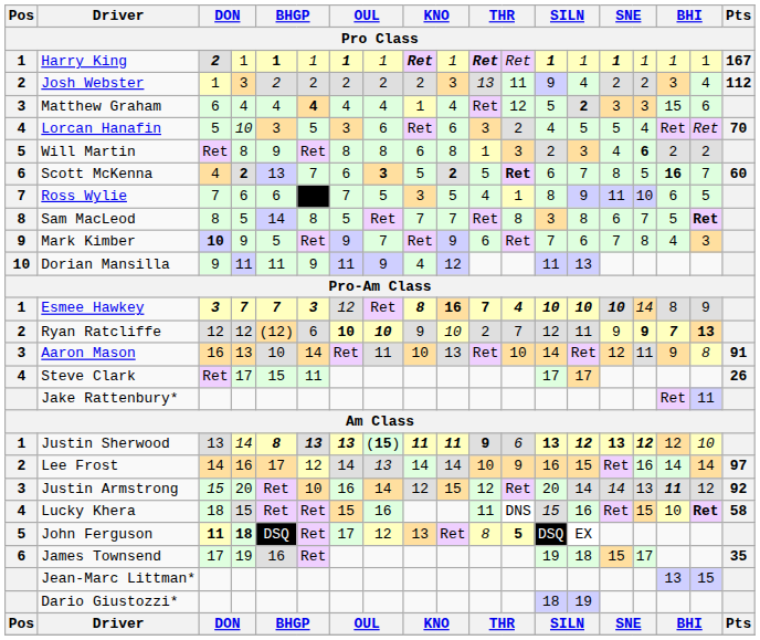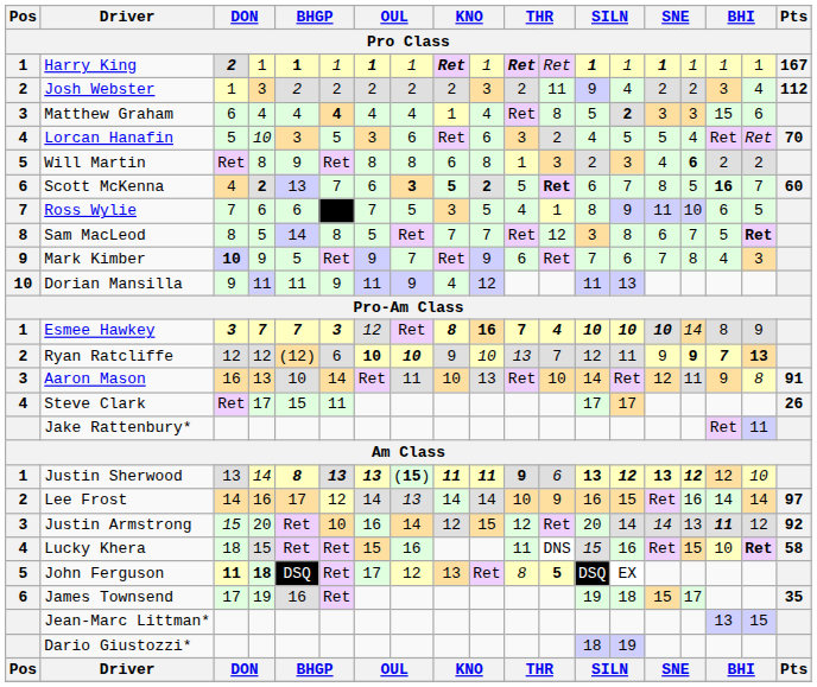 <table class="wikitable" style="font-size: 85%; text-align: center;">
 <tr valign="top">
 <th valign="middle">Pos</th>
 <th valign="middle">Driver</th>
 <th colspan="2"><a href='#'>DON</a></th>
 <th colspan="2"><a href='#'>BHGP</a></th>
 <th colspan="2"><a href='#'>OUL</a></th>
 <th colspan="2"><a href='#'>KNO</a></th>
 <th colspan="2"><a href='#'>THR</a></th>
 <th colspan="2"><a href='#'>SILN</a></th>
 <th colspan="2"><a href='#'>SNE</a></th>
 <th colspan="2"><a href='#'>BHI</a></th>
 <th valign="middle">Pts</th>
 </tr>
 <tr>
 <th colspan=19>Pro Class</th>
 </tr>
 <tr>
 <th>1</th>
 <td align=left> <a href='#'>Harry King</a></td>
 <td style="background:#DFDFDF;"><strong><em>2</em></strong></td>
 <td style="background:#FFFFBF;">1</td>
 <td style="background:#FFFFBF;"><strong>1</strong></td>
 <td style="background:#FFFFBF;"><em>1</em></td>
 <td style="background:#FFFFBF;"><strong><em>1</em></strong></td>
 <td style="background:#FFFFBF;"><em>1</em></td>
 <td style="background:#EFCFFF;"><strong><em>Ret</em></strong></td>
 <td style="background:#FFFFBF;"><em>1</em></td>
 <td style="background:#EFCFFF;"><strong><em>Ret</em></strong></td>
 <td style="background:#EFCFFF;"><em>Ret</em></td>
 <td style="background:#FFFFBF;"><strong><em>1</em></strong></td>
 <td style="background:#FFFFBF;"><em>1</em></td>
 <td style="background:#FFFFBF;"><strong><em>1</em></strong></td>
 <td style="background:#FFFFBF;"><em>1</em></td>
 <td style="background:#FFFFBF;"><em>1</em></td>
 <td style="background:#FFFFBF;">1</td>
 <th>167</th>
 </tr>
 <tr>
 <th>2</th>
 <td align=left> <a href='#'>Josh Webster</a></td>
 <td style="background:#FFFFBF;">1</td>
 <td style="background:#FFDF9F;">3</td>
 <td style="background:#DFDFDF;"><em>2</em></td>
 <td style="background:#DFDFDF;">2</td>
 <td style="background:#DFDFDF;">2</td>
 <td style="background:#DFDFDF;">2</td>
 <td style="background:#DFDFDF;">2</td>
 <td style="background:#FFDF9F;">3</td>
-<td style="background:#DFDFDF;"><em>13</em></td>
+<td style="background:#DFDFDF;">2</td>
 <td style="background:#DFFFDF;">11</td>
 <td style="background:#CFCFFF;">9</td>
 <td style="background:#DFFFDF;">4</td>
 <td style="background:#DFDFDF;">2</td>
 <td style="background:#DFDFDF;">2</td>
 <td style="background:#FFDF9F;">3</td>
 <td style="background:#DFFFDF;">4</td>
 <th>112</th>
 </tr>
 <tr>
 <th>3</th>
 <td align=left> Matthew Graham</td>
 <td style="background:#DFFFDF;">6</td>
 <td style="background:#DFFFDF;">4</td>
 <td style="background:#DFFFDF;">4</td>
 <td style="background:#FFDF9F;"><strong>4</strong></td>
 <td style="background:#DFFFDF;">4</td>
 <td style="background:#DFFFDF;">4</td>
 <td style="background:#FFFFBF;">1</td>
 <td style="background:#DFFFDF;">4</td>
 <td style="background:#EFCFFF;">Ret</td>
-<td style="background:#DFFFDF;">12</td>
+<td style="background:#DFFFDF;">8</td>
 <td style="background:#DFFFDF;">5</td>
 <td style="background:#DFDFDF;"><strong>2</strong></td>
 <td style="background:#FFDF9F;">3</td>
 <td style="background:#FFDF9F;">3</td>
 <td style="background:#DFFFDF;">15</td>
 <td style="background:#DFFFDF;">6</td>
 <th></th>
 </tr>
 <tr>
 <th>4</th>
 <td align=left> <a href='#'>Lorcan Hanafin</a></td>
 <td style="background:#DFFFDF;">5</td>
 <td style="background:#DFFFDF;"><em>10</em></td>
 <td style="background:#FFDF9F;">3</td>
 <td style="background:#DFFFDF;">5</td>
 <td style="background:#FFDF9F;">3</td>
 <td style="background:#DFFFDF;">6</td>
 <td style="background:#EFCFFF;">Ret</td>
 <td style="background:#DFFFDF;">6</td>
 <td style="background:#FFDF9F;">3</td>
 <td style="background:#DFDFDF;">2</td>
 <td style="background:#DFFFDF;">4</td>
 <td style="background:#DFFFDF;">5</td>
 <td style="background:#DFFFDF;">5</td>
 <td style="background:#DFFFDF;">4</td>
 <td style="background:#EFCFFF;">Ret</td>
 <td style="background:#EFCFFF;"><em>Ret</em></td>
 <th>70</th>
 </tr>
 <tr>
 <th>5</th>
 <td align=left> Will Martin</td>
 <td style="background:#EFCFFF;">Ret</td>
 <td style="background:#DFFFDF;">8</td>
 <td style="background:#DFFFDF;">9</td>
 <td style="background:#EFCFFF;">Ret</td>
 <td style="background:#DFFFDF;">8</td>
 <td style="background:#DFFFDF;">8</td>
 <td style="background:#DFFFDF;">6</td>
 <td style="background:#DFFFDF;">8</td>
 <td style="background:#FFFFBF;">1</td>
 <td style="background:#FFDF9F;">3</td>
 <td style="background:#DFDFDF;">2</td>
 <td style="background:#FFDF9F;">3</td>
 <td style="background:#DFFFDF;">4</td>
 <td style="background:#DFFFDF;"><strong>6</strong></td>
 <td style="background:#DFDFDF;">2</td>
 <td style="background:#DFDFDF;">2</td>
 <th></th>
 </tr>
 <tr>
 <th>6</th>
 <td align=left> Scott McKenna</td>
 <td style="background:#FFDF9F;">4</td>
 <td style="background:#DFDFDF;"><strong>2</strong></td>
 <td style="background:#CFCFFF;">13</td>
 <td style="background:#DFFFDF;">7</td>
 <td style="background:#DFFFDF;">6</td>
 <td style="background:#FFDF9F;"><strong>3</strong></td>
-<td style="background:#DFFFDF;">5</td>
+<td style="background:#DFFFDF;"><strong>5</strong></td>
 <td style="background:#DFDFDF;"><strong>2</strong></td>
 <td style="background:#DFFFDF;">5</td>
 <td style="background:#EFCFFF;"><strong>Ret</strong></td>
 <td style="background:#DFFFDF;">6</td>
 <td style="background:#DFFFDF;">7</td>
 <td style="background:#DFFFDF;">8</td>
 <td style="background:#DFFFDF;">5</td>
 <td style="background:#DFFFDF;"><strong>16</strong></td>
 <td style="background:#DFFFDF;">7</td>
 <th>60</th>
 </tr>
 <tr>
 <th>7</th>
 <td align=left> <a href='#'>Ross Wylie</a></td>
 <td style="background:#DFFFDF;">7</td>
 <td style="background:#DFFFDF;">6</td>
 <td style="background:#DFFFDF;">6</td>
 <td style="background-color:#000000; color:white"></td>
 <td style="background:#DFFFDF;">7</td>
 <td style="background:#DFFFDF;">5</td>
 <td style="background:#FFDF9F;">3</td>
 <td style="background:#DFFFDF;">5</td>
 <td style="background:#DFFFDF;">4</td>
 <td style="background:#FFFFBF;">1</td>
 <td style="background:#DFFFDF;">8</td>
 <td style="background:#CFCFFF;">9</td>
 <td style="background:#CFCFFF;">11</td>
 <td style="background:#CFCFFF;">10</td>
 <td style="background:#DFFFDF;">6</td>
 <td style="background:#DFFFDF;">5</td>
 <th></th>
 </tr>
 <tr>
 <th>8</th>
 <td align=left> Sam MacLeod</td>
 <td style="background:#DFFFDF;">8</td>
 <td style="background:#DFFFDF;">5</td>
 <td style="background:#CFCFFF;">14</td>
 <td style="background:#DFFFDF;">8</td>
 <td style="background:#DFFFDF;">5</td>
 <td style="background:#EFCFFF;">Ret</td>
 <td style="background:#DFFFDF;">7</td>
 <td style="background:#DFFFDF;">7</td>
 <td style="background:#EFCFFF;">Ret</td>
-<td style="background:#DFFFDF;">8</td>
+<td style="background:#DFFFDF;">12</td>
 <td style="background:#FFDF9F;">3</td>
 <td style="background:#DFFFDF;">8</td>
 <td style="background:#DFFFDF;">6</td>
 <td style="background:#DFFFDF;">7</td>
 <td style="background:#DFFFDF;">5</td>
 <td style="background:#EFCFFF;"><strong>Ret</strong></td>
 <th></th>
 </tr>
 <tr>
 <th>9</th>
 <td align=left> Mark Kimber</td>
 <td style="background:#CFCFFF;"><strong>10</strong></td>
 <td style="background:#DFFFDF;">9</td>
 <td style="background:#DFFFDF;">5</td>
 <td style="background:#EFCFFF;">Ret</td>
 <td style="background:#CFCFFF;">9</td>
 <td style="background:#DFFFDF;">7</td>
 <td style="background:#EFCFFF;">Ret</td>
 <td style="background:#CFCFFF;">9</td>
 <td style="background:#DFFFDF;">6</td>
 <td style="background:#EFCFFF;">Ret</td>
 <td style="background:#DFFFDF;">7</td>
 <td style="background:#DFFFDF;">6</td>
 <td style="background:#DFFFDF;">7</td>
 <td style="background:#DFFFDF;">8</td>
 <td style="background:#DFFFDF;">4</td>
 <td style="background:#FFDF9F;">3</td>
 <th></th>
 </tr>
 <tr>
 <th>10</th>
 <td align=left> Dorian Mansilla</td>
 <td style="background:#DFFFDF;">9</td>
 <td style="background:#CFCFFF;">11</td>
 <td style="background:#DFFFDF;">11</td>
 <td style="background:#DFFFDF;">9</td>
 <td style="background:#CFCFFF;">11</td>
 <td style="background:#CFCFFF;">9</td>
 <td style="background:#DFFFDF;">4</td>
 <td style="background:#CFCFFF;">12</td>
 <td></td>
 <td></td>
 <td style="background:#CFCFFF;">11</td>
 <td style="background:#CFCFFF;">13</td>
 <td></td>
 <td></td>
 <td></td>
 <td></td>
 <th></th>
 </tr>
 <tr>
 <th colspan=19>Pro-Am Class</th>
 </tr>
 <tr>
 <th>1</th>
 <td align=left> <a href='#'>Esmee Hawkey</a></td>
 <td style="background:#FFFFBF;"><strong><em>3</em></strong></td>
 <td style="background:#FFFFBF;"><strong><em>7</em></strong></td>
 <td style="background:#FFFFBF;"><strong><em>7</em></strong></td>
 <td style="background:#FFFFBF;"><strong><em>3</em></strong></td>
 <td style="background:#DFDFDF;"><em>12</em></td>
 <td style="background:#EFCFFF;">Ret</td>
 <td style="background:#FFFFBF;"><strong><em>8</em></strong></td>
 <td style="background:#FFDF9F;"><strong>16</strong></td>
 <td style="background:#FFFFBF;"><strong>7</strong></td>
 <td style="background:#FFFFBF;"><strong><em>4</em></strong></td>
 <td style="background:#FFFFBF;"><strong><em>10</em></strong></td>
 <td style="background:#FFFFBF;"><strong><em>10</em></strong></td>
 <td style="background:#DFDFDF;"><strong><em>10</em></strong></td>
 <td style="background:#FFDF9F;"><em>14</em></td>
 <td style="background:#DFDFDF;">8</td>
 <td style="background:#DFDFDF;">9</td>
 <th></th>
 </tr>
 <tr>
 <th>2</th>
 <td align=left> Ryan Ratcliffe</td>
 <td style="background:#DFDFDF;">12</td>
 <td style="background:#DFDFDF;">12</td>
 <td style="background:#FFDF9F;">(12)</td>
 <td style="background:#DFDFDF;">6</td>
 <td style="background:#FFFFBF;"><strong>10</strong></td>
 <td style="background:#FFFFBF;"><strong><em>10</em></strong></td>
 <td style="background:#DFDFDF;">9</td>
 <td style="background:#FFFFBF;"><em>10</em></td>
-<td style="background:#DFDFDF;">2</td>
+<td style="background:#DFDFDF;"><em>13</em></td>
 <td style="background:#DFDFDF;">7</td>
 <td style="background:#DFDFDF;">12</td>
 <td style="background:#DFDFDF;">11</td>
 <td style="background:#FFFFBF;">9</td>
 <td style="background:#FFFFBF;"><strong>9</strong></td>
 <td style="background:#FFFFBF;"><strong><em>7</em></strong></td>
 <td style="background:#FFDF9F;"><strong>13</strong></td>
 <th></th>
 </tr>
 <tr>
 <th>3</th>
 <td align=left> <a href='#'>Aaron Mason</a></td>
 <td style="background:#FFDF9F;">16</td>
 <td style="background:#FFDF9F;">13</td>
 <td style="background:#DFDFDF;">10</td>
 <td style="background:#FFDF9F;">14</td>
 <td style="background:#EFCFFF;">Ret</td>
 <td style="background:#DFDFDF;">11</td>
 <td style="background:#FFDF9F;">10</td>
 <td style="background:#DFDFDF;">13</td>
 <td style="background:#EFCFFF;">Ret</td>
 <td style="background:#FFDF9F;">10</td>
 <td style="background:#FFDF9F;">14</td>
 <td style="background:#EFCFFF;">Ret</td>
 <td style="background:#FFDF9F;">12</td>
 <td style="background:#DFDFDF;">11</td>
 <td style="background:#FFDF9F;">9</td>
 <td style="background:#FFFFBF;"><em>8</em></td>
 <th>91</th>
 </tr>
 <tr>
 <th>4</th>
 <td align=left> Steve Clark</td>
 <td style="background:#EFCFFF;">Ret</td>
 <td style="background:#DFFFDF;">17</td>
 <td style="background:#DFFFDF;">15</td>
 <td style="background:#DFFFDF;">11</td>
 <td></td>
 <td></td>
 <td></td>
 <td></td>
 <td></td>
 <td></td>
 <td style="background:#DFFFDF;">17</td>
 <td style="background:#FFDF9F;">17</td>
 <td></td>
 <td></td>
 <td></td>
 <td></td>
 <th>26</th>
 </tr>
 <tr>
 <th></th>
 <td align=left> Jake Rattenbury*</td>
 <td></td>
 <td></td>
 <td></td>
 <td></td>
 <td></td>
 <td></td>
 <td></td>
 <td></td>
 <td></td>
 <td></td>
 <td></td>
 <td></td>
 <td></td>
 <td></td>
 <td style="background:#EFCFFF;">Ret</td>
 <td style="background:#CFCFFF;">11</td>
 <th></th>
 </tr>
 <tr>
 <th colspan=19>Am Class</th>
 </tr>
 <tr>
 <th>1</th>
 <td align=left> Justin Sherwood</td>
 <td style="background:#DFDFDF;">13</td>
 <td style="background:#FFFFBF;"><em>14</em></td>
 <td style="background:#FFFFBF;"><strong><em>8</em></strong></td>
 <td style="background:#DFDFDF;"><strong><em>13</em></strong></td>
 <td style="background:#FFFFBF;"><strong><em>13</em></strong></td>
 <td style="background:#DFFFDF;">(<strong>15</strong>)</td>
 <td style="background:#FFFFBF;"><strong><em>11</em></strong></td>
 <td style="background:#FFFFBF;"><strong><em>11</em></strong></td>
 <td style="background:#DFDFDF;"><strong>9</strong></td>
 <td style="background:#DFDFDF;"><em>6</em></td>
 <td style="background:#FFFFBF;"><strong>13</strong></td>
 <td style="background:#FFFFBF;"><strong><em>12</em></strong></td>
 <td style="background:#FFFFBF;"><strong>13</strong></td>
 <td style="background:#FFFFBF;"><strong><em>12</em></strong></td>
 <td style="background:#FFDF9F;">12</td>
 <td style="background:#FFFFBF;"><em>10</em></td>
 <th></th>
 </tr>
 <tr>
 <th>2</th>
 <td align=left> Lee Frost</td>
 <td style="background:#FFDF9F;">14</td>
 <td style="background:#FFDF9F;">16</td>
 <td style="background:#FFDF9F;">17</td>
 <td style="background:#FFFFBF;">12</td>
 <td style="background:#DFDFDF;">14</td>
 <td style="background:#DFDFDF;"><em>13</em></td>
 <td style="background:#DFFFDF;">14</td>
 <td style="background:#DFDFDF;">14</td>
 <td style="background:#FFDF9F;">10</td>
 <td style="background:#FFDF9F;">9</td>
 <td style="background:#FFDF9F;">16</td>
 <td style="background:#FFDF9F;">15</td>
 <td style="background:#EFCFFF;">Ret</td>
 <td style="background:#DFFFDF;">16</td>
 <td style="background:#DFFFDF;">14</td>
 <td style="background:#FFDF9F;">14</td>
 <th>97</th>
 </tr>
 <tr>
 <th>3</th>
 <td align=left> Justin Armstrong</td>
 <td style="background:#DFFFDF;"><em>15</em></td>
 <td style="background:#DFFFDF;">20</td>
 <td style="background:#EFCFFF;">Ret</td>
 <td style="background:#FFDF9F;">10</td>
 <td style="background:#DFFFDF;">16</td>
 <td style="background:#FFDF9F;">14</td>
 <td style="background:#DFDFDF;">12</td>
 <td style="background:#FFDF9F;">15</td>
 <td style="background:#DFFFDF;">12</td>
 <td style="background:#EFCFFF;">Ret</td>
 <td style="background:#DFFFDF;">20</td>
 <td style="background:#DFDFDF;">14</td>
 <td style="background:#DFDFDF;"><em>14</em></td>
 <td style="background:#DFDFDF;">13</td>
 <td style="background:#DFDFDF;"><strong><em>11</em></strong></td>
 <td style="background:#DFDFDF;">12</td>
 <th>92</th>
 </tr>
 <tr>
 <th>4</th>
 <td align=left> Lucky Khera</td>
 <td style="background:#DFFFDF;">18</td>
 <td style="background:#DFDFDF;">15</td>
 <td style="background:#EFCFFF;">Ret</td>
 <td style="background:#EFCFFF;">Ret</td>
 <td style="background:#FFDF9F;">15</td>
 <td style="background:#DFFFDF;">16</td>
 <td></td>
 <td></td>
 <td style="background:#DFFFDF;">11</td>
 <td style="background:#FFFFFF;">DNS</td>
 <td style="background:#DFDFDF;"><em>15</em></td>
 <td style="background:#DFFFDF;">16</td>
 <td style="background:#EFCFFF;">Ret</td>
 <td style="background:#FFDF9F;">15</td>
 <td style="background:#FFFFBF;">10</td>
 <td style="background:#EFCFFF;"><strong>Ret</strong></td>
 <th>58</th>
 </tr>
 <tr>
 <th>5</th>
 <td align=left> John Ferguson</td>
 <td style="background:#FFFFBF;"><strong>11</strong></td>
 <td style="background:#DFFFDF;"><strong>18</strong></td>
 <td style="background-color:#000000; color:white">DSQ</td>
 <td style="background:#EFCFFF;">Ret</td>
 <td style="background:#DFFFDF;">17</td>
 <td style="background:#FFFFBF;">12</td>
 <td style="background:#FFDF9F;">13</td>
 <td style="background:#EFCFFF;">Ret</td>
 <td style="background:#FFFFBF;"><em>8</em></td>
 <td style="background:#FFFFBF;"><strong>5</strong></td>
 <td style="background-color:#000000; color:white">DSQ</td>
 <td style="background:#FFFFFF;">EX</td>
 <td></td>
 <td></td>
 <td></td>
 <td></td>
 <th></th>
 </tr>
 <tr>
 <th>6</th>
 <td align=left> James Townsend</td>
 <td style="background:#DFFFDF;">17</td>
 <td style="background:#DFFFDF;">19</td>
 <td style="background:#DFDFDF;">16</td>
 <td style="background:#EFCFFF;">Ret</td>
 <td></td>
 <td></td>
 <td></td>
 <td></td>
 <td></td>
 <td></td>
 <td style="background:#DFFFDF;">19</td>
 <td style="background:#DFFFDF;">18</td>
 <td style="background:#FFDF9F;">15</td>
 <td style="background:#DFFFDF;">17</td>
 <td></td>
 <td></td>
 <th>35</th>
 </tr>
 <tr>
 <th></th>
 <td align=left nowrap> Jean-Marc Littman*</td>
 <td></td>
 <td></td>
 <td></td>
 <td></td>
 <td></td>
 <td></td>
 <td></td>
 <td></td>
 <td></td>
 <td></td>
 <td></td>
 <td></td>
 <td></td>
 <td></td>
 <td style="background:#CFCFFF;">13</td>
 <td style="background:#CFCFFF;">15</td>
 <th></th>
 </tr>
 <tr>
 <th></th>
 <td align=left> Dario Giustozzi*</td>
 <td></td>
 <td></td>
 <td></td>
 <td></td>
 <td></td>
 <td></td>
 <td></td>
 <td></td>
 <td></td>
 <td></td>
 <td style="background:#CFCFFF;">18</td>
 <td style="background:#CFCFFF;">19</td>
 <td></td>
 <td></td>
 <td></td>
 <td></td>
 <th></th>
 </tr>
 <tr>
 <th valign="middle">Pos</th>
 <th valign="middle">Driver</th>
 <th colspan="2"><a href='#'>DON</a></th>
 <th colspan="2"><a href='#'>BHGP</a></th>
 <th colspan="2"><a href='#'>OUL</a></th>
 <th colspan="2"><a href='#'>KNO</a></th>
 <th colspan="2"><a href='#'>THR</a></th>
 <th colspan="2"><a href='#'>SILN</a></th>
 <th colspan="2"><a href='#'>SNE</a></th>
 <th colspan="2"><a href='#'>BHI</a></th>
 <th valign="middle">Pts</th>
 </tr>
 <tr>
 </tr>
 </table>
